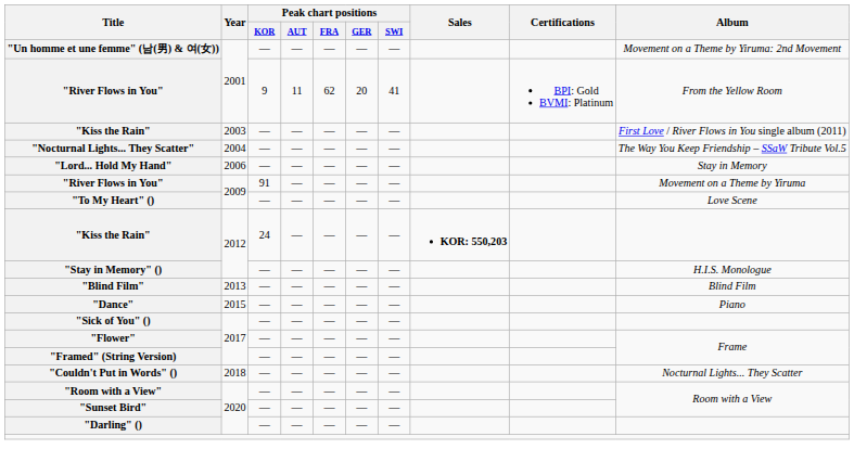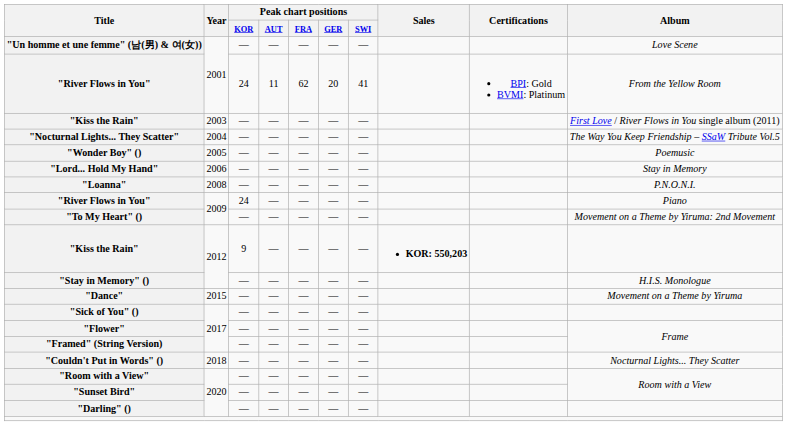 <table class="wikitable plainrowheaders" style="text-align:center;">
 <tr>
 <th scope="col" rowspan="2">Title</th>
 <th scope="col" rowspan="2">Year</th>
 <th scope="col" colspan="5">Peak chart positions</th>
 <th scope="col" rowspan="2">Sales</th>
 <th scope="col" rowspan="2">Certifications</th>
 <th scope="col" rowspan="2">Album</th>
 </tr>
 <tr>
 <th style="width:2.5em;"><small><a href='#'>KOR</a></small><br></th>
 <th style="width:2.5em;"><small><a href='#'>AUT</a></small><br></th>
 <th style="width:2.5em;"><small><a href='#'>FRA</a></small><br></th>
 <th style="width:2.5em;"><small><a href='#'>GER</a></small><br></th>
 <th style="width:2.5em;"><small><a href='#'>SWI</a></small><br></th>
 </tr>
 <tr>
 <th scope="row">"Un homme et une femme" (남(男) & 여(女))</th>
 <td rowspan="2">2001</td>
 <td>—</td>
 <td>—</td>
 <td>—</td>
 <td>—</td>
 <td>—</td>
 <td></td>
 <td></td>
-<td><em>Movement on a Theme by Yiruma: 2nd Movement</em></td>
+<td><em>Love Scene</em></td>
 </tr>
 <tr>
 <th scope="row">"River Flows in You"</th>
-<td>9</td>
+<td>24</td>
 <td>11</td>
 <td>62</td>
 <td>20</td>
 <td>41</td>
 <td></td>
 <td><br><ul><li><a href='#'>BPI</a>: Gold</li><li><a href='#'>BVMI</a>: Platinum</li></ul></td>
 <td><em>From the Yellow Room</em></td>
 </tr>
 <tr>
 <th scope="row">"Kiss the Rain"</th>
 <td>2003</td>
 <td>—</td>
 <td>—</td>
 <td>—</td>
 <td>—</td>
 <td>—</td>
 <td></td>
 <td></td>
 <td><em><a href='#'>First Love</a></em> / <em>River Flows in You</em> single album (2011)</td>
 </tr>
 <tr>
 <th scope="row">"Nocturnal Lights... They Scatter"</th>
 <td>2004</td>
 <td>—</td>
 <td>—</td>
 <td>—</td>
 <td>—</td>
 <td>—</td>
 <td></td>
 <td></td>
 <td><em>The Way You Keep Friendship – <a href='#'>SSaW</a> Tribute Vol.5</em></td>
 </tr>
 <tr>
+<th scope="row">"Wonder Boy" ()</th>
+<td>2005</td>
+<td>—</td>
+<td>—</td>
+<td>—</td>
+<td>—</td>
+<td>—</td>
+<td></td>
+<td></td>
+<td><em>Poemusic</em></td>
+</tr>
+<tr>
 <th scope="row">"Lord... Hold My Hand"</th>
 <td>2006</td>
 <td>—</td>
 <td>—</td>
 <td>—</td>
 <td>—</td>
 <td>—</td>
 <td></td>
 <td></td>
 <td><em>Stay in Memory</em></td>
 </tr>
 <tr>
-<th scope="row">"River Flows in You" </th>
-<td rowspan="2">2009</td>
-<td>91</td>
+<th scope="row">"Loanna"</th>
+<td>2008</td>
+<td>—</td>
 <td>—</td>
 <td>—</td>
 <td>—</td>
 <td>—</td>
 <td></td>
 <td></td>
-<td><em>Movement on a Theme by Yiruma</em></td>
+<td><em>P.N.O.N.I.</em></td>
+</tr>
+<tr>
+<th scope="row">"River Flows in You" </th>
+<td rowspan="2">2009</td>
+<td>24</td>
+<td>—</td>
+<td>—</td>
+<td>—</td>
+<td>—</td>
+<td></td>
+<td></td>
+<td><em>Piano</em></td>
 </tr>
 <tr>
 <th scope="row">"To My Heart" () </th>
 <td>—</td>
 <td>—</td>
 <td>—</td>
 <td>—</td>
 <td>—</td>
 <td></td>
 <td></td>
-<td><em>Love Scene</em></td>
+<td><em>Movement on a Theme by Yiruma: 2nd Movement</em></td>
 </tr>
 <tr>
 <th scope="row">"Kiss the Rain"<br></th>
 <td rowspan="2">2012</td>
-<td>24</td>
+<td>9</td>
 <td>—</td>
 <td>—</td>
 <td>—</td>
 <td>—</td>
 <td><strong><br><ul><li>KOR: 550,203</li></ul></strong></td>
 <td></td>
 <td></td>
 </tr>
 <tr>
 <th scope="row">"Stay in Memory" ()</th>
 <td>—</td>
 <td>—</td>
 <td>—</td>
 <td>—</td>
 <td>—</td>
 <td></td>
 <td></td>
 <td><em>H.I.S. Monologue</em></td>
 </tr>
 <tr>
-<th scope="row">"Blind Film"</th>
-<td>2013</td>
-<td>—</td>
-<td>—</td>
-<td>—</td>
-<td>—</td>
-<td>—</td>
-<td></td>
-<td></td>
-<td><em>Blind Film</em></td>
-</tr>
-<tr>
 <th scope="row">"Dance"</th>
 <td>2015</td>
 <td>—</td>
 <td>—</td>
 <td>—</td>
 <td>—</td>
 <td>—</td>
 <td></td>
 <td></td>
-<td><em>Piano</em></td>
+<td><em>Movement on a Theme by Yiruma</em></td>
 </tr>
 <tr>
 <th scope="row">"Sick of You" ()<br></th>
 <td rowspan="3">2017</td>
 <td>—</td>
 <td>—</td>
 <td>—</td>
 <td>—</td>
 <td>—</td>
 <td></td>
 <td></td>
 <td></td>
 </tr>
 <tr>
 <th scope="row">"Flower"</th>
 <td>—</td>
 <td>—</td>
 <td>—</td>
 <td>—</td>
 <td>—</td>
 <td></td>
 <td></td>
 <td rowspan="2"><em>Frame</em></td>
 </tr>
 <tr>
 <th scope="row">"Framed" (String Version)</th>
 <td>—</td>
 <td>—</td>
 <td>—</td>
 <td>—</td>
 <td>—</td>
 <td></td>
 <td></td>
 </tr>
 <tr>
 <th scope="row">"Couldn't Put in Words" ()<br></th>
 <td>2018</td>
 <td>—</td>
 <td>—</td>
 <td>—</td>
 <td>—</td>
 <td>—</td>
 <td></td>
 <td></td>
 <td><em>Nocturnal Lights... They Scatter</em></td>
 </tr>
 <tr>
 <th scope="row">"Room with a View"</th>
 <td rowspan="3">2020</td>
 <td>—</td>
 <td>—</td>
 <td>—</td>
 <td>—</td>
 <td>—</td>
 <td></td>
 <td></td>
 <td rowspan="2"><em>Room with a View</em></td>
 </tr>
 <tr>
 <th scope="row">"Sunset Bird"</th>
 <td>—</td>
 <td>—</td>
 <td>—</td>
 <td>—</td>
 <td>—</td>
 <td></td>
 <td></td>
 </tr>
 <tr>
 <th scope="row">"Darling" () </th>
 <td>—</td>
 <td>—</td>
 <td>—</td>
 <td>—</td>
 <td>—</td>
 <td></td>
 <td></td>
 <td></td>
 </tr>
 <tr>
 <td colspan="10"></td>
 </tr>
 </table>
